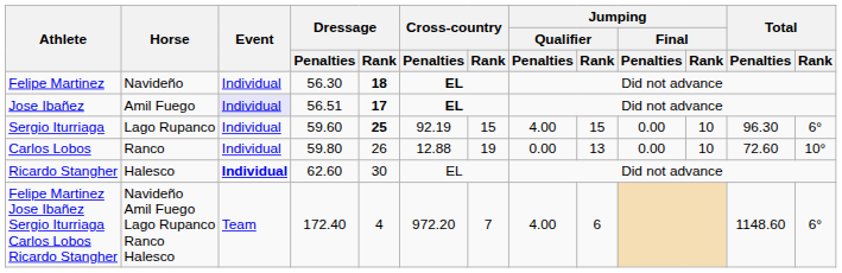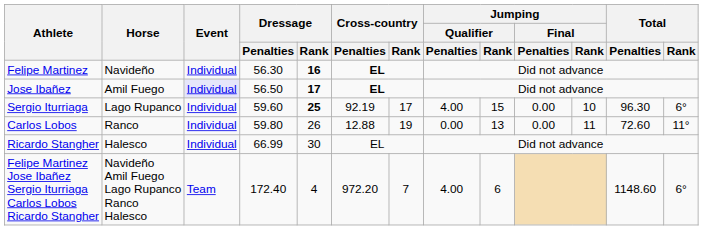 <table class="wikitable" border="1" style="font-size:90%">
 <tr>
 <th rowspan=3>Athlete</th>
 <th rowspan=3>Horse</th>
 <th rowspan=3>Event</th>
 <th colspan=2 rowspan=2>Dressage</th>
 <th colspan=2 rowspan=2>Cross-country</th>
 <th colspan=4>Jumping</th>
 <th colspan=2 rowspan=2>Total</th>
 </tr>
 <tr>
 <th colspan=2>Qualifier</th>
 <th colspan=2>Final</th>
 </tr>
 <tr>
 <th>Penalties</th>
 <th>Rank</th>
 <th>Penalties</th>
 <th>Rank</th>
 <th>Penalties</th>
 <th>Rank</th>
 <th>Penalties</th>
 <th>Rank</th>
 <th>Penalties</th>
 <th>Rank</th>
 </tr>
 <tr>
 <td><a href='#'>Felipe Martinez</a></td>
 <td>Navideño</td>
 <td><a href='#'>Individual</a></td>
 <td align=center>56.30</td>
-<td align=center><strong>18</strong></td>
+<td align=center><strong>16</strong></td>
 <td align=center colspan=2><strong>EL</strong></td>
 <td align=center colspan="8">Did not advance</td>
 </tr>
 <tr>
 <td><a href='#'>Jose Ibañez</a></td>
 <td>Amil Fuego</td>
 <td style="background: lavender;"><a href='#'>Individual</a></td>
-<td align=center>56.51</td>
+<td align=center>56.50</td>
 <td align=center><strong>17</strong></td>
 <td align=center colspan=2><strong>EL</strong></td>
 <td align=center colspan="8">Did not advance</td>
 </tr>
 <tr>
 <td><a href='#'>Sergio Iturriaga</a></td>
 <td>Lago Rupanco</td>
 <td><a href='#'>Individual</a></td>
 <td align=center>59.60</td>
 <td align=center><strong>25<em></td>
 <td align=center>92.19</td>
-<td align=center></strong>15<strong></td>
+<td align=center></strong>17<strong></td>
 <td align=center>4.00</td>
 <td align=center></strong>15<strong></td>
 <td align=center>0.00</td>
 <td align=center></strong>10<strong></td>
 <td align=center>96.30</td>
 <td align=center></strong>6°<strong></td>
 </tr>
 <tr>
 <td><a href='#'>Carlos Lobos</a></td>
 <td>Ranco</td>
 <td><a href='#'>Individual</a></td>
 <td align=center>59.80</td>
 <td align=center></strong>26<strong></td>
 <td align=center>12.88</td>
 <td align=center></strong>19<strong></td>
 <td align=center>0.00</td>
 <td align=center></strong>13<strong></td>
 <td align=center>0.00</td>
-<td align=center></strong>10<strong></td>
+<td align=center></strong>11<strong></td>
 <td align=center>72.60</td>
-<td align=center></strong>10°<strong></td>
+<td align=center></strong>11°<strong></td>
 </tr>
 <tr>
 <td><a href='#'>Ricardo Stangher</a></td>
 <td>Halesco</td>
-<td><strong><a href='#'>Individual</a></strong></td>
-<td align=center>62.60</td>
+<td><a href='#'>Individual</a></td>
+<td align=center>66.99</td>
 <td align=center></strong>30<strong></td>
 <td align=center colspan=2></strong>EL<strong></td>
 <td align=center colspan="8">Did not advance</td>
 </tr>
 <tr>
 <td><a href='#'>Felipe Martinez</a><br><a href='#'>Jose Ibañez</a><br><a href='#'>Sergio Iturriaga</a><br><a href='#'>Carlos Lobos</a><br><a href='#'>Ricardo Stangher</a></td>
 <td>Navideño<br>Amil Fuego<br>Lago Rupanco<br>Ranco<br>Halesco</td>
 <td><a href='#'>Team</a></td>
 <td align=center>172.40</td>
 <td align=center></strong>4<strong></td>
 <td align=center>972.20</td>
 <td align=center></strong>7<strong></td>
 <td align=center>4.00</td>
 <td align=center></strong>6<strong></td>
 <td align=center colspan=2 bgcolor=wheat></td>
 <td align=center>1148.60</td>
 <td align=center></strong>6°<strong></td>
 </tr>
 </table>
